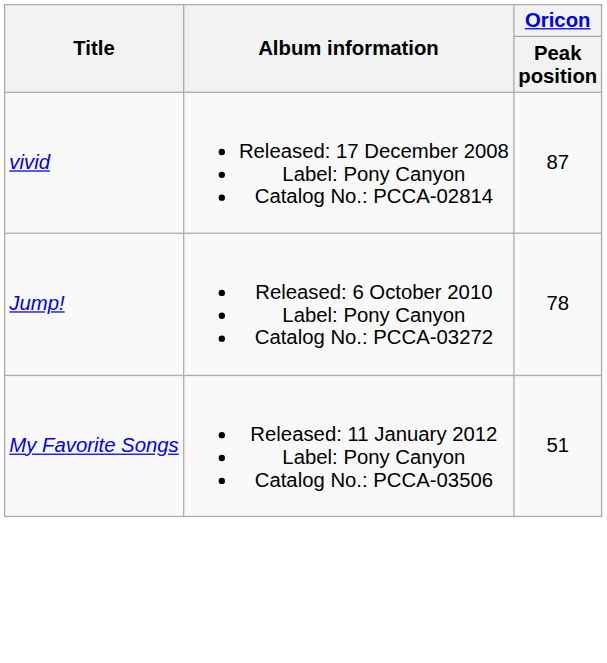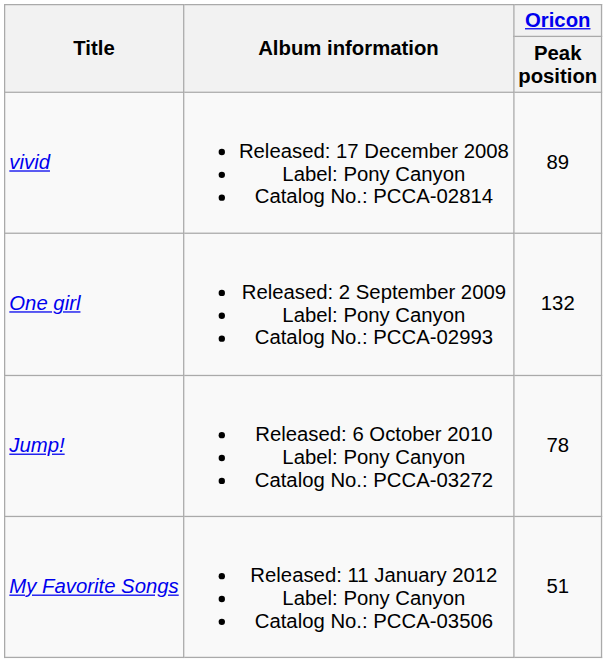 <table class="wikitable plainrowheaders" style="text-align:center">
 <tr>
 <th rowspan=2; style=>Title</th>
 <th rowspan=2;>Album information</th>
 <th colspan=1; style=><a href='#'>Oricon</a><br></th>
 </tr>
 <tr>
 <th style=>Peak<br>position</th>
 </tr>
 <tr>
 <td align=left><em><a href='#'>vivid</a></em></td>
 <td><br><ul><li>Released: 17 December 2008</li><li>Label: Pony Canyon</li><li>Catalog No.: PCCA-02814</li></ul></td>
-<td>87</td>
+<td>89</td>
+</tr>
+<tr>
+<td align=left><em><a href='#'>One girl</a></em></td>
+<td><br><ul><li>Released: 2 September 2009</li><li>Label: Pony Canyon</li><li>Catalog No.: PCCA-02993</li></ul></td>
+<td>132</td>
 </tr>
 <tr>
 <td align=left><em><a href='#'>Jump!</a></em></td>
 <td><br><ul><li>Released: 6 October 2010</li><li>Label: Pony Canyon</li><li>Catalog No.: PCCA-03272</li></ul></td>
 <td>78</td>
 </tr>
 <tr>
 <td align=left><em><a href='#'>My Favorite Songs</a></em></td>
 <td><br><ul><li>Released: 11 January 2012</li><li>Label: Pony Canyon</li><li>Catalog No.: PCCA-03506</li></ul></td>
 <td>51</td>
 </tr>
 </table>
